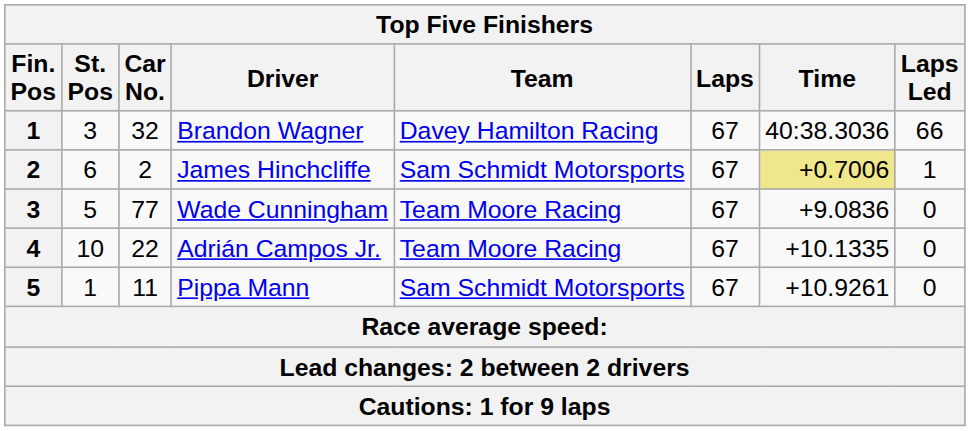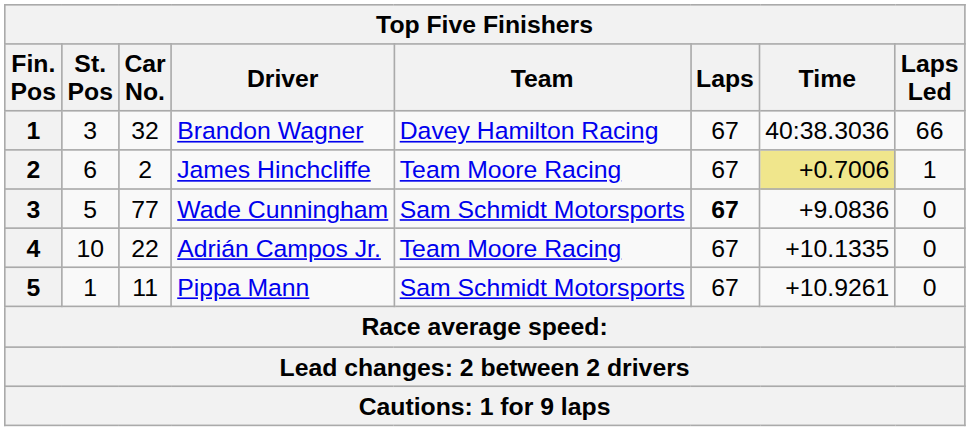 <table class="wikitable" style="font-size:95%;">
 <tr>
 <th colspan=9>Top Five Finishers</th>
 </tr>
 <tr>
 <th>Fin.<br>Pos</th>
 <th>St.<br>Pos</th>
 <th>Car<br>No.</th>
 <th>Driver</th>
 <th>Team</th>
 <th>Laps</th>
 <th>Time</th>
 <th>Laps<br>Led</th>
 </tr>
 <tr>
 <th>1</th>
 <td align=center>3</td>
 <td align=center>32</td>
 <td> <a href='#'>Brandon Wagner</a></td>
 <td><a href='#'>Davey Hamilton Racing</a></td>
 <td align=center>67</td>
 <td align=right>40:38.3036</td>
 <td align=center>66</td>
 </tr>
 <tr>
 <th>2</th>
 <td align=center>6</td>
 <td align=center>2</td>
 <td> <a href='#'>James Hinchcliffe</a></td>
-<td><a href='#'>Sam Schmidt Motorsports</a></td>
+<td><a href='#'>Team Moore Racing</a></td>
 <td align=center>67</td>
 <td align=right style="background: khaki;">+0.7006</td>
 <td align=center>1</td>
 </tr>
 <tr>
 <th>3</th>
 <td align=center>5</td>
 <td align=center>77</td>
 <td> <a href='#'>Wade Cunningham</a></td>
-<td><a href='#'>Team Moore Racing</a></td>
-<td align=center>67</td>
+<td><a href='#'>Sam Schmidt Motorsports</a></td>
+<td align=center><strong>67</strong></td>
 <td align=right>+9.0836</td>
 <td align=center>0</td>
 </tr>
 <tr>
 <th>4</th>
 <td align=center>10</td>
 <td align=center>22</td>
 <td> <a href='#'>Adrián Campos Jr.</a></td>
 <td><a href='#'>Team Moore Racing</a></td>
 <td align=center>67</td>
 <td align=right>+10.1335</td>
 <td align=center>0</td>
 </tr>
 <tr>
 <th>5</th>
 <td align=center>1</td>
 <td align=center>11</td>
 <td> <a href='#'>Pippa Mann</a></td>
 <td><a href='#'>Sam Schmidt Motorsports</a></td>
 <td align=center>67</td>
 <td align=right>+10.9261</td>
 <td align=center>0</td>
 </tr>
 <tr>
 <th colspan=9>Race average speed: </th>
 </tr>
 <tr>
 <th colspan=9>Lead changes: 2 between 2 drivers</th>
 </tr>
 <tr>
 <th colspan=9>Cautions: 1 for 9 laps</th>
 </tr>
 </table>
